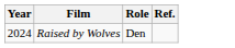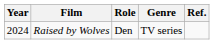 <table class="wikitable">
 <tr>
 <th>Year</th>
 <th>Film</th>
 <th>Role</th>
+<th>Genre</th>
 <th>Ref.</th>
 </tr>
 <tr>
 <td>2024</td>
 <td><em>Raised by Wolves</em></td>
 <td>Den</td>
+<td>TV series</td>
 <td></td>
 </tr>
 </table>
